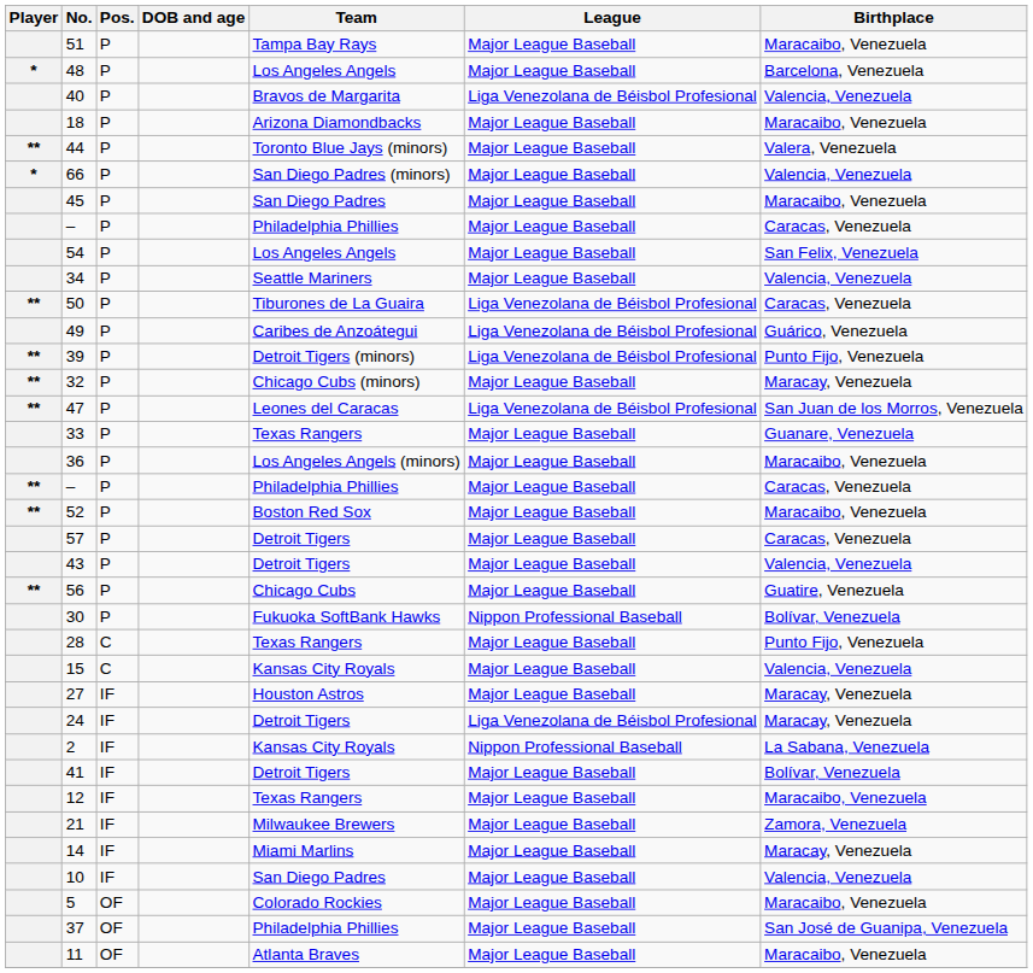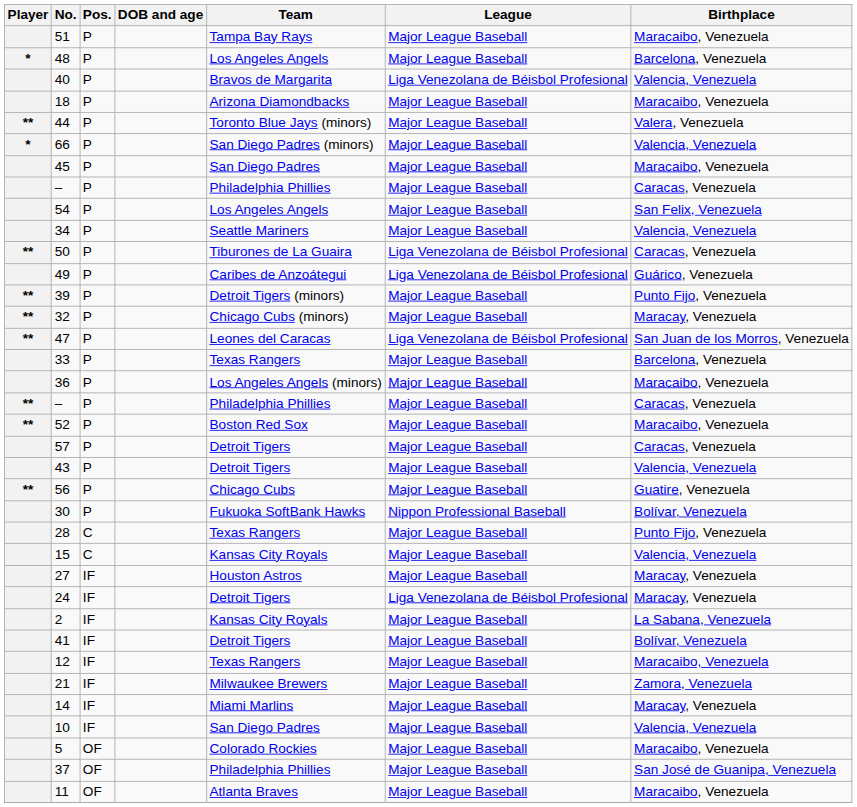 <table class="wikitable sortable plainrowheaders">
 <tr>
 <th scope="col">Player</th>
 <th scope="col">No.</th>
 <th scope="col">Pos.</th>
 <th scope="col">DOB and age</th>
 <th scope="col">Team</th>
 <th scope="col">League</th>
 <th scope="col">Birthplace</th>
 </tr>
 <tr>
 <th scope="row"></th>
 <td>51</td>
 <td>P</td>
 <td></td>
 <td> <a href='#'>Tampa Bay Rays</a></td>
 <td><a href='#'>Major League Baseball</a></td>
 <td> <a href='#'>Maracaibo</a>, Venezuela</td>
 </tr>
 <tr>
 <th scope="row">*</th>
 <td>48</td>
 <td>P</td>
 <td></td>
 <td> <a href='#'>Los Angeles Angels</a></td>
 <td><a href='#'>Major League Baseball</a></td>
 <td> <a href='#'>Barcelona</a>, Venezuela</td>
 </tr>
 <tr>
 <th scope="row"></th>
 <td>40</td>
 <td>P</td>
 <td></td>
 <td> <a href='#'>Bravos de Margarita</a></td>
 <td><a href='#'>Liga Venezolana de Béisbol Profesional</a></td>
 <td> <a href='#'>Valencia, Venezuela</a></td>
 </tr>
 <tr>
 <th scope="row"></th>
 <td>18</td>
 <td>P</td>
 <td></td>
 <td> <a href='#'>Arizona Diamondbacks</a></td>
 <td><a href='#'>Major League Baseball</a></td>
 <td> <a href='#'>Maracaibo</a>, Venezuela</td>
 </tr>
 <tr>
 <th scope="row">**</th>
 <td>44</td>
 <td>P</td>
 <td></td>
 <td> <a href='#'>Toronto Blue Jays</a> (minors)</td>
 <td><a href='#'>Major League Baseball</a></td>
 <td> <a href='#'>Valera</a>, Venezuela</td>
 </tr>
 <tr>
 <th scope="row">*</th>
 <td>66</td>
 <td>P</td>
 <td></td>
 <td> <a href='#'>San Diego Padres</a> (minors)</td>
 <td><a href='#'>Major League Baseball</a></td>
 <td> <a href='#'>Valencia, Venezuela</a></td>
 </tr>
 <tr>
 <th scope="row"></th>
 <td>45</td>
 <td>P</td>
 <td></td>
 <td> <a href='#'>San Diego Padres</a></td>
 <td><a href='#'>Major League Baseball</a></td>
 <td> <a href='#'>Maracaibo</a>, Venezuela</td>
 </tr>
 <tr>
 <th scope="row"></th>
 <td>–</td>
 <td>P</td>
 <td></td>
 <td> <a href='#'>Philadelphia Phillies</a></td>
 <td><a href='#'>Major League Baseball</a></td>
 <td> <a href='#'>Caracas</a>, Venezuela</td>
 </tr>
 <tr>
 <th scope="row"></th>
 <td>54</td>
 <td>P</td>
 <td></td>
 <td> <a href='#'>Los Angeles Angels</a></td>
 <td><a href='#'>Major League Baseball</a></td>
 <td> <a href='#'>San Felix, Venezuela</a></td>
 </tr>
 <tr>
 <th scope="row"></th>
 <td>34</td>
 <td>P</td>
 <td></td>
 <td> <a href='#'>Seattle Mariners</a></td>
 <td><a href='#'>Major League Baseball</a></td>
 <td> <a href='#'>Valencia, Venezuela</a></td>
 </tr>
 <tr>
 <th scope="row">**</th>
 <td>50</td>
 <td>P</td>
 <td></td>
 <td> <a href='#'>Tiburones de La Guaira</a></td>
 <td><a href='#'>Liga Venezolana de Béisbol Profesional</a></td>
 <td> <a href='#'>Caracas</a>, Venezuela</td>
 </tr>
 <tr>
 <th scope="row"></th>
 <td>49</td>
 <td>P</td>
 <td></td>
 <td> <a href='#'>Caribes de Anzoátegui</a></td>
 <td><a href='#'>Liga Venezolana de Béisbol Profesional</a></td>
 <td> <a href='#'>Guárico</a>, Venezuela</td>
 </tr>
 <tr>
 <th scope="row">**</th>
 <td>39</td>
 <td>P</td>
 <td></td>
 <td> <a href='#'>Detroit Tigers</a> (minors)</td>
-<td><a href='#'>Liga Venezolana de Béisbol Profesional</a></td>
+<td><a href='#'>Major League Baseball</a></td>
 <td> <a href='#'>Punto Fijo</a>, Venezuela</td>
 </tr>
 <tr>
 <th scope="row">**</th>
 <td>32</td>
 <td>P</td>
 <td></td>
 <td> <a href='#'>Chicago Cubs</a> (minors)</td>
 <td><a href='#'>Major League Baseball</a></td>
 <td> <a href='#'>Maracay</a>, Venezuela</td>
 </tr>
 <tr>
 <th scope="row">**</th>
 <td>47</td>
 <td>P</td>
 <td></td>
 <td> <a href='#'>Leones del Caracas</a></td>
 <td><a href='#'>Liga Venezolana de Béisbol Profesional</a></td>
 <td> <a href='#'>San Juan de los Morros</a>, Venezuela</td>
 </tr>
 <tr>
 <th scope="row"></th>
 <td>33</td>
 <td>P</td>
 <td></td>
 <td> <a href='#'>Texas Rangers</a></td>
 <td><a href='#'>Major League Baseball</a></td>
-<td> <a href='#'> Guanare, Venezuela</a></td>
+<td> <a href='#'>Barcelona</a>, Venezuela</td>
 </tr>
 <tr>
 <th scope="row"></th>
 <td>36</td>
 <td>P</td>
 <td></td>
 <td> <a href='#'>Los Angeles Angels</a> (minors)</td>
 <td><a href='#'>Major League Baseball</a></td>
 <td> <a href='#'>Maracaibo</a>, Venezuela</td>
 </tr>
 <tr>
 <th scope="row">**</th>
 <td>–</td>
 <td>P</td>
 <td></td>
 <td> <a href='#'>Philadelphia Phillies</a></td>
 <td><a href='#'>Major League Baseball</a></td>
 <td> <a href='#'>Caracas</a>, Venezuela</td>
 </tr>
 <tr>
 <th scope="row">**</th>
 <td>52</td>
 <td>P</td>
 <td></td>
 <td> <a href='#'>Boston Red Sox</a></td>
 <td><a href='#'>Major League Baseball</a></td>
 <td> <a href='#'>Maracaibo</a>, Venezuela</td>
 </tr>
 <tr>
 <th scope="row"></th>
 <td>57</td>
 <td>P</td>
 <td></td>
 <td> <a href='#'>Detroit Tigers</a></td>
 <td><a href='#'>Major League Baseball</a></td>
 <td> <a href='#'>Caracas</a>, Venezuela</td>
 </tr>
 <tr>
 <th scope="row"></th>
 <td>43</td>
 <td>P</td>
 <td></td>
 <td> <a href='#'>Detroit Tigers</a></td>
 <td><a href='#'>Major League Baseball</a></td>
 <td> <a href='#'>Valencia, Venezuela</a></td>
 </tr>
 <tr>
 <th scope="row">**</th>
 <td>56</td>
 <td>P</td>
 <td></td>
 <td> <a href='#'>Chicago Cubs</a></td>
 <td><a href='#'>Major League Baseball</a></td>
 <td> <a href='#'>Guatire</a>, Venezuela</td>
 </tr>
 <tr>
 <th scope="row"></th>
 <td>30</td>
 <td>P</td>
 <td></td>
 <td> <a href='#'>Fukuoka SoftBank Hawks</a></td>
 <td><a href='#'>Nippon Professional Baseball</a></td>
 <td> <a href='#'>Bolívar, Venezuela</a></td>
 </tr>
 <tr>
 <th scope="row"></th>
 <td>28</td>
 <td>C</td>
 <td></td>
 <td> <a href='#'>Texas Rangers</a></td>
 <td><a href='#'>Major League Baseball</a></td>
 <td> <a href='#'>Punto Fijo</a>, Venezuela</td>
 </tr>
 <tr>
 <th scope="row"></th>
 <td>15</td>
 <td>C</td>
 <td></td>
 <td> <a href='#'>Kansas City Royals</a></td>
 <td><a href='#'>Major League Baseball</a></td>
 <td> <a href='#'>Valencia, Venezuela</a></td>
 </tr>
 <tr>
 <th scope="row"></th>
 <td>27</td>
 <td>IF</td>
 <td></td>
 <td> <a href='#'>Houston Astros</a></td>
 <td><a href='#'>Major League Baseball</a></td>
 <td> <a href='#'>Maracay</a>, Venezuela</td>
 </tr>
 <tr>
 <th scope="row"></th>
 <td>24</td>
 <td>IF</td>
 <td></td>
 <td> <a href='#'>Detroit Tigers</a></td>
 <td><a href='#'>Liga Venezolana de Béisbol Profesional</a></td>
 <td> <a href='#'>Maracay</a>, Venezuela</td>
 </tr>
 <tr>
 <th scope="row"></th>
 <td>2</td>
 <td>IF</td>
 <td></td>
 <td> <a href='#'>Kansas City Royals</a></td>
-<td><a href='#'>Nippon Professional Baseball</a></td>
+<td><a href='#'>Major League Baseball</a></td>
 <td> <a href='#'>La Sabana, Venezuela</a></td>
 </tr>
 <tr>
 <th scope="row"></th>
 <td>41</td>
 <td>IF</td>
 <td></td>
 <td> <a href='#'>Detroit Tigers</a></td>
 <td><a href='#'>Major League Baseball</a></td>
 <td> <a href='#'>Bolívar, Venezuela</a></td>
 </tr>
 <tr>
 <th scope="row"></th>
 <td>12</td>
 <td>IF</td>
 <td></td>
 <td> <a href='#'>Texas Rangers</a></td>
 <td><a href='#'>Major League Baseball</a></td>
 <td> <a href='#'>Maracaibo, Venezuela</a></td>
 </tr>
 <tr>
 <th scope="row"></th>
 <td>21</td>
 <td>IF</td>
 <td></td>
 <td> <a href='#'>Milwaukee Brewers</a></td>
 <td><a href='#'>Major League Baseball</a></td>
 <td> <a href='#'>Zamora, Venezuela</a></td>
 </tr>
 <tr>
 <th scope="row"></th>
 <td>14</td>
 <td>IF</td>
 <td></td>
 <td> <a href='#'>Miami Marlins</a></td>
 <td><a href='#'>Major League Baseball</a></td>
 <td> <a href='#'>Maracay</a>, Venezuela</td>
 </tr>
 <tr>
 <th scope="row"></th>
 <td>10</td>
 <td>IF</td>
 <td></td>
 <td> <a href='#'>San Diego Padres</a></td>
 <td><a href='#'>Major League Baseball</a></td>
 <td> <a href='#'>Valencia, Venezuela</a></td>
 </tr>
 <tr>
 <th scope="row"></th>
 <td>5</td>
 <td>OF</td>
 <td></td>
 <td> <a href='#'>Colorado Rockies</a></td>
 <td><a href='#'>Major League Baseball</a></td>
 <td> <a href='#'>Maracaibo</a>, Venezuela</td>
 </tr>
 <tr>
 <th scope="row"></th>
 <td>37</td>
 <td>OF</td>
 <td></td>
 <td> <a href='#'>Philadelphia Phillies</a></td>
 <td><a href='#'>Major League Baseball</a></td>
 <td> <a href='#'>San José de Guanipa, Venezuela</a></td>
 </tr>
 <tr>
 <th scope="row"></th>
 <td>11</td>
 <td>OF</td>
 <td></td>
 <td> <a href='#'>Atlanta Braves</a></td>
 <td><a href='#'>Major League Baseball</a></td>
 <td> <a href='#'>Maracaibo</a>, Venezuela</td>
 </tr>
 <tr>
 </tr>
 </table>
